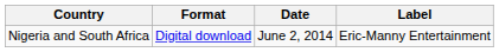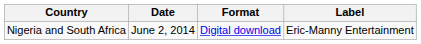 <table class="wikitable">
 <tr>
 <th>Country</th>
+<th>Date</th>
 <th>Format</th>
-<th>Date</th>
 <th>Label</th>
 </tr>
 <tr>
 <td>Nigeria and South Africa</td>
+<td>June 2, 2014</td>
 <td><a href='#'>Digital download</a></td>
-<td>June 2, 2014</td>
 <td>Eric-Manny Entertainment</td>
 </tr>
 </table>
